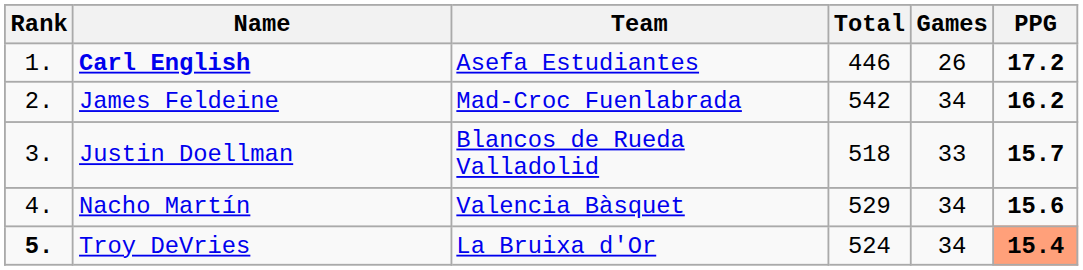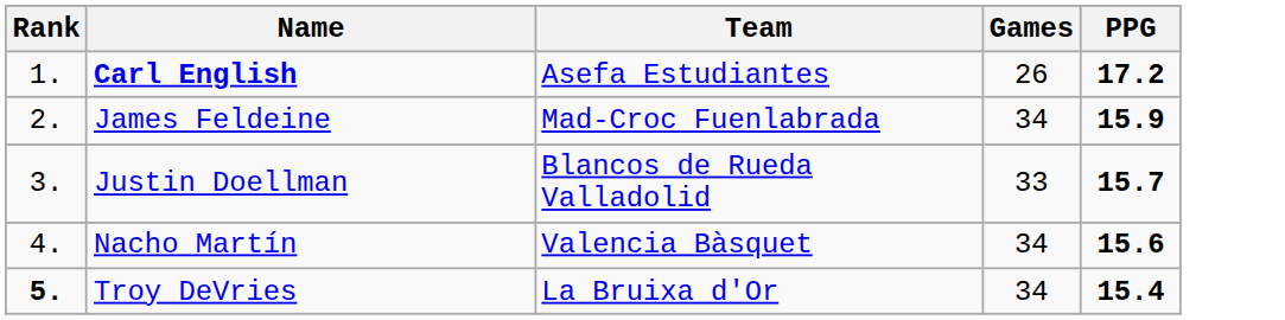 <table class="wikitable sortable" style="text-align: center">
 <tr>
 <th>Rank</th>
 <th width=200>Name</th>
 <th width=200>Team</th>
-<th>Total</th>
 <th>Games</th>
 <th width=40>PPG</th>
 </tr>
 <tr>
 <td>1.</td>
 <td align="left"> <strong><a href='#'>Carl English</a></strong></td>
 <td align=left><a href='#'>Asefa Estudiantes</a></td>
-<td>446</td>
 <td>26</td>
 <td><strong>17.2</strong></td>
 </tr>
 <tr>
 <td>2.</td>
 <td align="left"> <a href='#'>James Feldeine</a></td>
 <td align=left><a href='#'>Mad-Croc Fuenlabrada</a></td>
-<td>542</td>
 <td>34</td>
-<td><strong>16.2</strong></td>
+<td><strong>15.9</strong></td>
 </tr>
 <tr>
 <td>3.</td>
 <td align="left"> <a href='#'>Justin Doellman</a></td>
 <td align=left><a href='#'>Blancos de Rueda Valladolid</a></td>
-<td>518</td>
 <td>33</td>
 <td><strong>15.7</strong></td>
 </tr>
 <tr>
 <td>4.</td>
 <td align="left"> <a href='#'>Nacho Martín</a></td>
 <td align=left><a href='#'>Valencia Bàsquet</a></td>
-<td>529</td>
 <td>34</td>
 <td><strong>15.6</strong></td>
 </tr>
 <tr>
 <td><strong>5.</strong></td>
 <td align="left"> <a href='#'>Troy DeVries</a></td>
 <td align=left><a href='#'>La Bruixa d'Or</a></td>
-<td>524</td>
 <td>34</td>
-<td style="background: lightsalmon;"><strong>15.4</strong></td>
+<td><strong>15.4</strong></td>
 </tr>
 </table>
